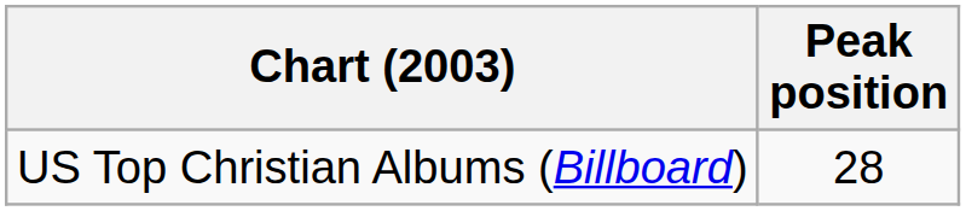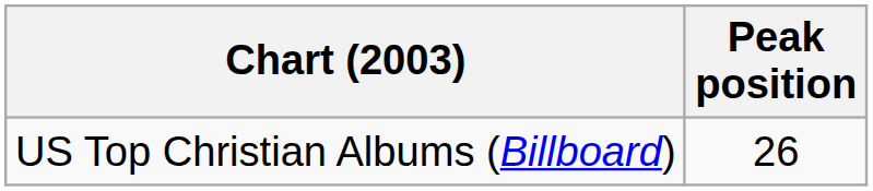 <table class="wikitable">
 <tr>
 <th>Chart (2003)</th>
 <th>Peak<br>position</th>
 </tr>
 <tr>
 <td>US Top Christian Albums (<em><a href='#'>Billboard</a></em>)</td>
-<td style="text-align:center;">28</td>
+<td style="text-align:center;">26</td>
 </tr>
 </table>
